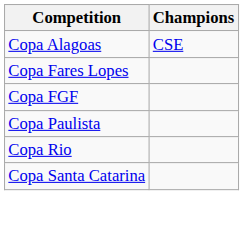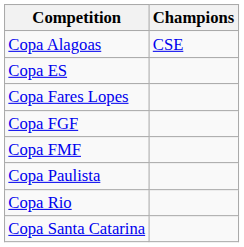 <table class="wikitable">
 <tr>
 <th>Competition</th>
 <th>Champions</th>
 </tr>
 <tr>
 <td><a href='#'>Copa Alagoas</a></td>
 <td><a href='#'>CSE</a></td>
 </tr>
 <tr>
+<td><a href='#'>Copa ES</a></td>
+<td></td>
+</tr>
+<tr>
 <td><a href='#'>Copa Fares Lopes</a></td>
 <td></td>
 </tr>
 <tr>
 <td><a href='#'>Copa FGF</a></td>
+<td></td>
+</tr>
+<tr>
+<td><a href='#'>Copa FMF</a></td>
 <td></td>
 </tr>
 <tr>
 <td><a href='#'>Copa Paulista</a></td>
 <td></td>
 </tr>
 <tr>
 <td><a href='#'>Copa Rio</a></td>
 <td></td>
 </tr>
 <tr>
 <td><a href='#'>Copa Santa Catarina</a></td>
 <td></td>
 </tr>
 </table>
